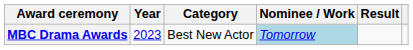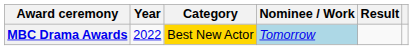 <table class="wikitable plainrowheaders sortable">
 <tr>
 <th scope="col">Award ceremony</th>
 <th scope="col">Year</th>
 <th scope="col">Category</th>
 <th scope="col">Nominee / Work</th>
 <th scope="col">Result</th>
 <th scope="col" class="unsortable"></th>
 </tr>
 <tr>
 <th rowspan="1" scope="row"><a href='#'>MBC Drama Awards</a></th>
-<td style="text-align:center"><a href='#'>2023</a></td>
-<td>Best New Actor</td>
+<td style="text-align:center"><a href='#'>2022</a></td>
+<td style="background: gold;">Best New Actor</td>
 <td style="background: lightblue;"><em><a href='#'>Tomorrow</a></em></td>
 <td></td>
 <td style="text-align:center"></td>
 </tr>
 </table>
